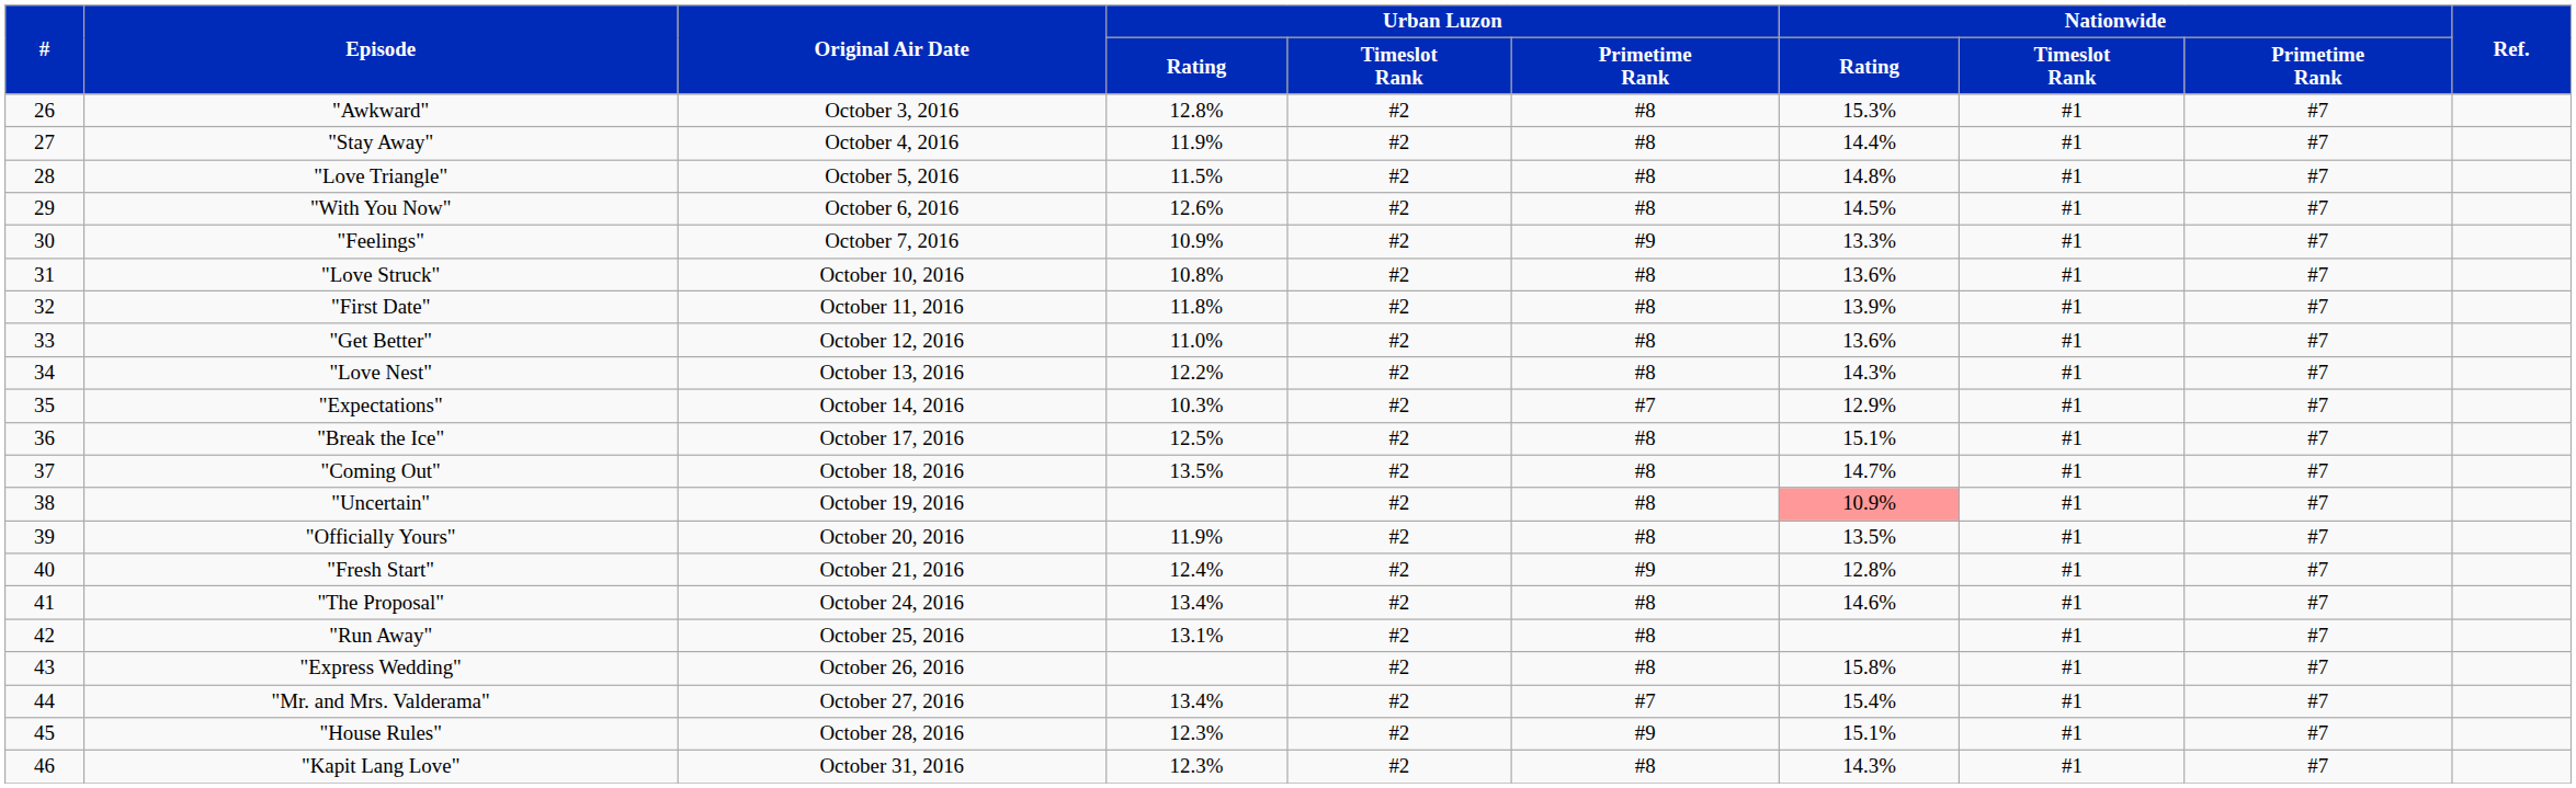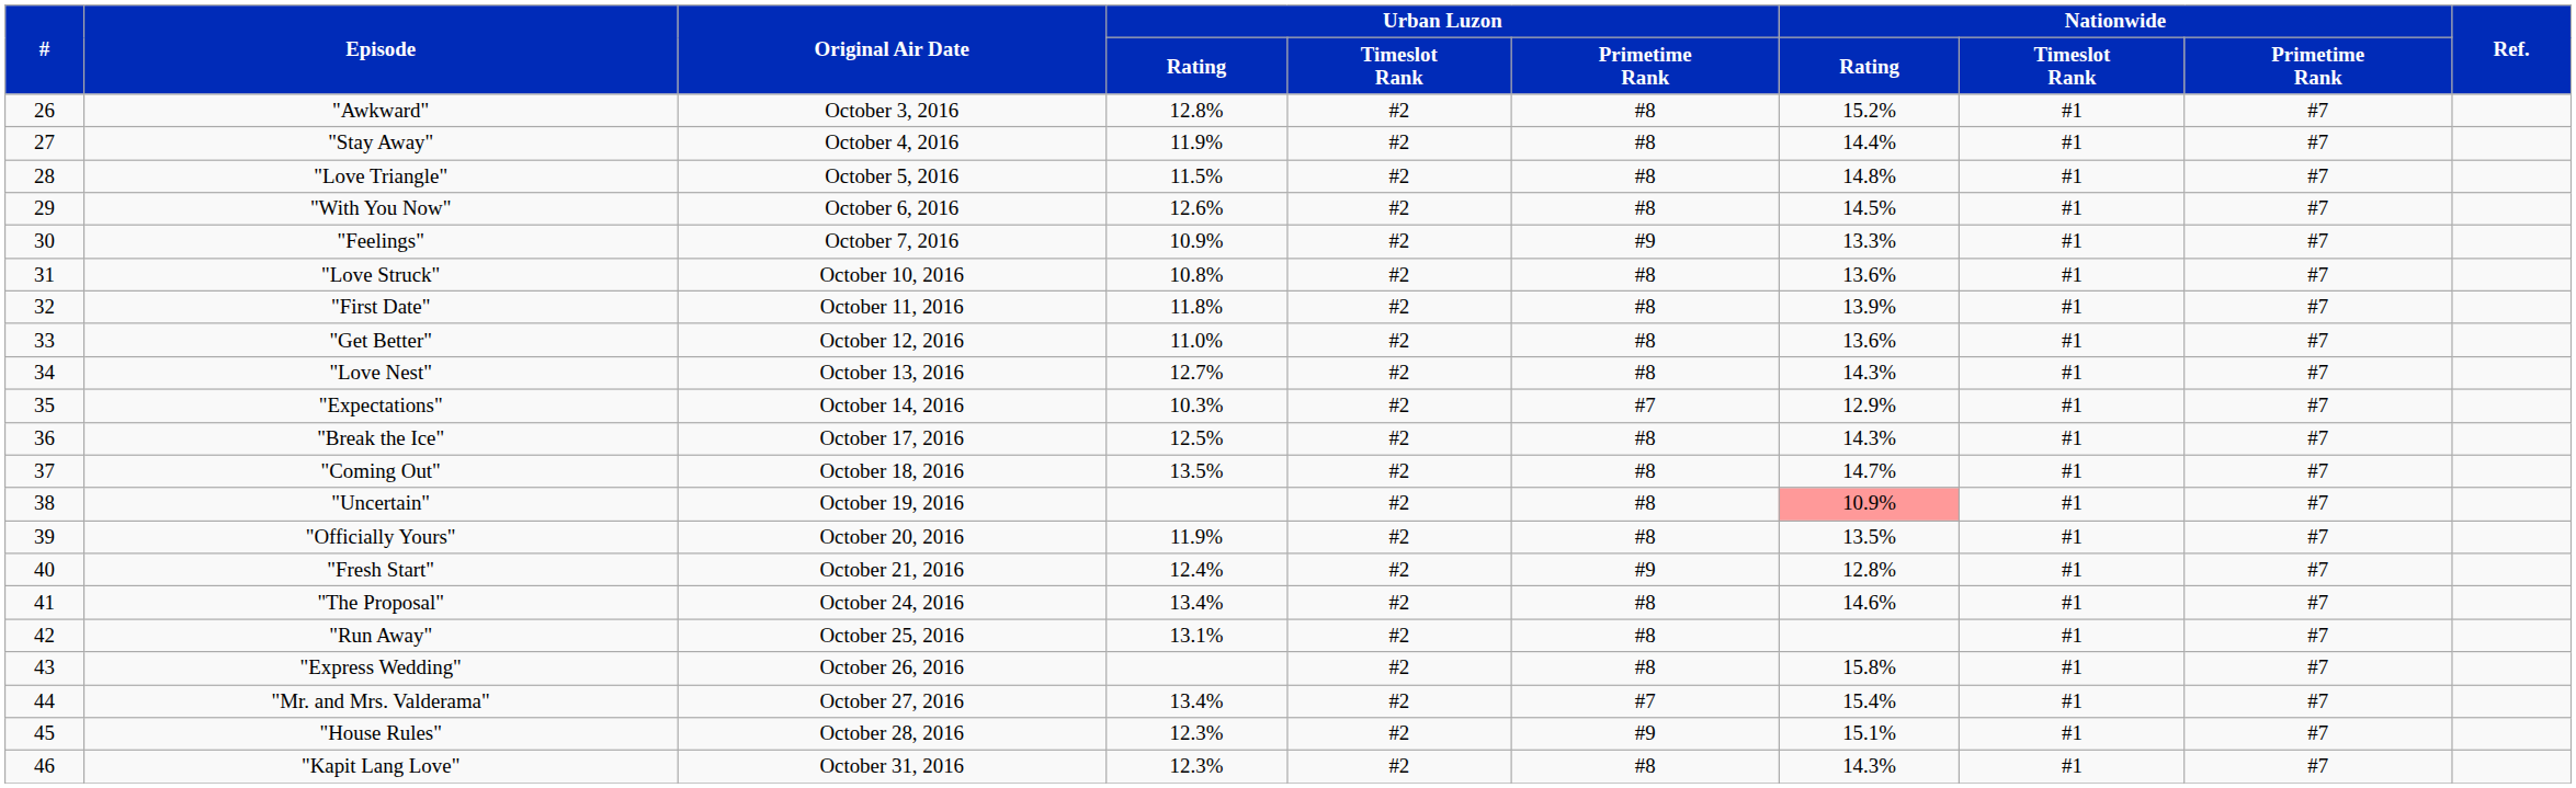 <table class="wikitable"  style="text-align:center; line-height:18px; width:100%;">
 <tr>
 <th style="background:#002bb8; color:#fff;" rowspan="2">#</th>
 <th style="background:#002bb8; color:#fff;" rowspan="2">Episode</th>
 <th style="background:#002bb8; color:#fff;" rowspan="2">Original Air Date</th>
 <th style="background:#002bb8; color:#fff;" colspan="3">Urban Luzon</th>
 <th style="background:#002bb8; color:#fff;" colspan="3">Nationwide</th>
 <th style="background:#002bb8; color:#fff;" rowspan="2">Ref.</th>
 </tr>
 <tr>
 <th style="background:#002bb8; color:#fff;">Rating</th>
 <th style="background:#002bb8; color:#fff;">Timeslot<br>Rank</th>
 <th style="background:#002bb8; color:#fff;">Primetime<br>Rank</th>
 <th style="background:#002bb8; color:#fff;">Rating</th>
 <th style="background:#002bb8; color:#fff;">Timeslot<br>Rank</th>
 <th style="background:#002bb8; color:#fff;">Primetime<br>Rank</th>
 </tr>
 <tr>
 <td>26</td>
 <td>"Awkward"</td>
 <td>October 3, 2016</td>
 <td>12.8%</td>
 <td>#2</td>
 <td>#8</td>
-<td>15.3%</td>
+<td>15.2%</td>
 <td>#1</td>
 <td>#7</td>
 <td></td>
 </tr>
 <tr>
 <td>27</td>
 <td>"Stay Away"</td>
 <td>October 4, 2016</td>
 <td>11.9%</td>
 <td>#2</td>
 <td>#8</td>
 <td>14.4%</td>
 <td>#1</td>
 <td>#7</td>
 <td></td>
 </tr>
 <tr>
 <td>28</td>
 <td>"Love Triangle"</td>
 <td>October 5, 2016</td>
 <td>11.5%</td>
 <td>#2</td>
 <td>#8</td>
 <td>14.8%</td>
 <td>#1</td>
 <td>#7</td>
 <td></td>
 </tr>
 <tr>
 <td>29</td>
 <td>"With You Now"</td>
 <td>October 6, 2016</td>
 <td>12.6%</td>
 <td>#2</td>
 <td>#8</td>
 <td>14.5%</td>
 <td>#1</td>
 <td>#7</td>
 <td></td>
 </tr>
 <tr>
 <td>30</td>
 <td>"Feelings"</td>
 <td>October 7, 2016</td>
 <td>10.9%</td>
 <td>#2</td>
 <td>#9</td>
 <td>13.3%</td>
 <td>#1</td>
 <td>#7</td>
 <td></td>
 </tr>
 <tr>
 <td>31</td>
 <td>"Love Struck"</td>
 <td>October 10, 2016</td>
 <td>10.8%</td>
 <td>#2</td>
 <td>#8</td>
 <td>13.6%</td>
 <td>#1</td>
 <td>#7</td>
 <td></td>
 </tr>
 <tr>
 <td>32</td>
 <td>"First Date"</td>
 <td>October 11, 2016</td>
 <td>11.8%</td>
 <td>#2</td>
 <td>#8</td>
 <td>13.9%</td>
 <td>#1</td>
 <td>#7</td>
 <td></td>
 </tr>
 <tr>
 <td>33</td>
 <td>"Get Better"</td>
 <td>October 12, 2016</td>
 <td>11.0%</td>
 <td>#2</td>
 <td>#8</td>
 <td>13.6%</td>
 <td>#1</td>
 <td>#7</td>
 <td></td>
 </tr>
 <tr>
 <td>34</td>
 <td>"Love Nest"</td>
 <td>October 13, 2016</td>
-<td>12.2%</td>
+<td>12.7%</td>
 <td>#2</td>
 <td>#8</td>
 <td>14.3%</td>
 <td>#1</td>
 <td>#7</td>
 <td></td>
 </tr>
 <tr>
 <td>35</td>
 <td>"Expectations"</td>
 <td>October 14, 2016</td>
 <td>10.3%</td>
 <td>#2</td>
 <td>#7</td>
 <td>12.9%</td>
 <td>#1</td>
 <td>#7</td>
 <td></td>
 </tr>
 <tr>
 <td>36</td>
 <td>"Break the Ice"</td>
 <td>October 17, 2016</td>
 <td>12.5%</td>
 <td>#2</td>
 <td>#8</td>
-<td>15.1%</td>
+<td>14.3%</td>
 <td>#1</td>
 <td>#7</td>
 <td></td>
 </tr>
 <tr>
 <td>37</td>
 <td>"Coming Out"</td>
 <td>October 18, 2016</td>
 <td>13.5%</td>
 <td>#2</td>
 <td>#8</td>
 <td>14.7%</td>
 <td>#1</td>
 <td>#7</td>
 <td></td>
 </tr>
 <tr>
 <td>38</td>
 <td>"Uncertain"</td>
 <td>October 19, 2016</td>
 <td></td>
 <td>#2</td>
 <td>#8</td>
 <td style="background:#f99;">10.9%</td>
 <td>#1</td>
 <td>#7</td>
 <td></td>
 </tr>
 <tr>
 <td>39</td>
 <td>"Officially Yours"</td>
 <td>October 20, 2016</td>
 <td>11.9%</td>
 <td>#2</td>
 <td>#8</td>
 <td>13.5%</td>
 <td>#1</td>
 <td>#7</td>
 <td></td>
 </tr>
 <tr>
 <td>40</td>
 <td>"Fresh Start"</td>
 <td>October 21, 2016</td>
 <td>12.4%</td>
 <td>#2</td>
 <td>#9</td>
 <td>12.8%</td>
 <td>#1</td>
 <td>#7</td>
 <td></td>
 </tr>
 <tr>
 <td>41</td>
 <td>"The Proposal"</td>
 <td>October 24, 2016</td>
 <td>13.4%</td>
 <td>#2</td>
 <td>#8</td>
 <td>14.6%</td>
 <td>#1</td>
 <td>#7</td>
 <td></td>
 </tr>
 <tr>
 <td>42</td>
 <td>"Run Away"</td>
 <td>October 25, 2016</td>
 <td>13.1%</td>
 <td>#2</td>
 <td>#8</td>
 <td></td>
 <td>#1</td>
 <td>#7</td>
 <td></td>
 </tr>
 <tr>
 <td>43</td>
 <td>"Express Wedding"</td>
 <td>October 26, 2016</td>
 <td></td>
 <td>#2</td>
 <td>#8</td>
 <td>15.8%</td>
 <td>#1</td>
 <td>#7</td>
 <td></td>
 </tr>
 <tr>
 <td>44</td>
 <td>"Mr. and Mrs. Valderama"</td>
 <td>October 27, 2016</td>
 <td>13.4%</td>
 <td>#2</td>
 <td>#7</td>
 <td>15.4%</td>
 <td>#1</td>
 <td>#7</td>
 <td></td>
 </tr>
 <tr>
 <td>45</td>
 <td>"House Rules"</td>
 <td>October 28, 2016</td>
 <td>12.3%</td>
 <td>#2</td>
 <td>#9</td>
 <td>15.1%</td>
 <td>#1</td>
 <td>#7</td>
 <td></td>
 </tr>
 <tr>
 <td>46</td>
 <td>"Kapit Lang Love"</td>
 <td>October 31, 2016</td>
 <td>12.3%</td>
 <td>#2</td>
 <td>#8</td>
 <td>14.3%</td>
 <td>#1</td>
 <td>#7</td>
 <td></td>
 </tr>
 </table>
